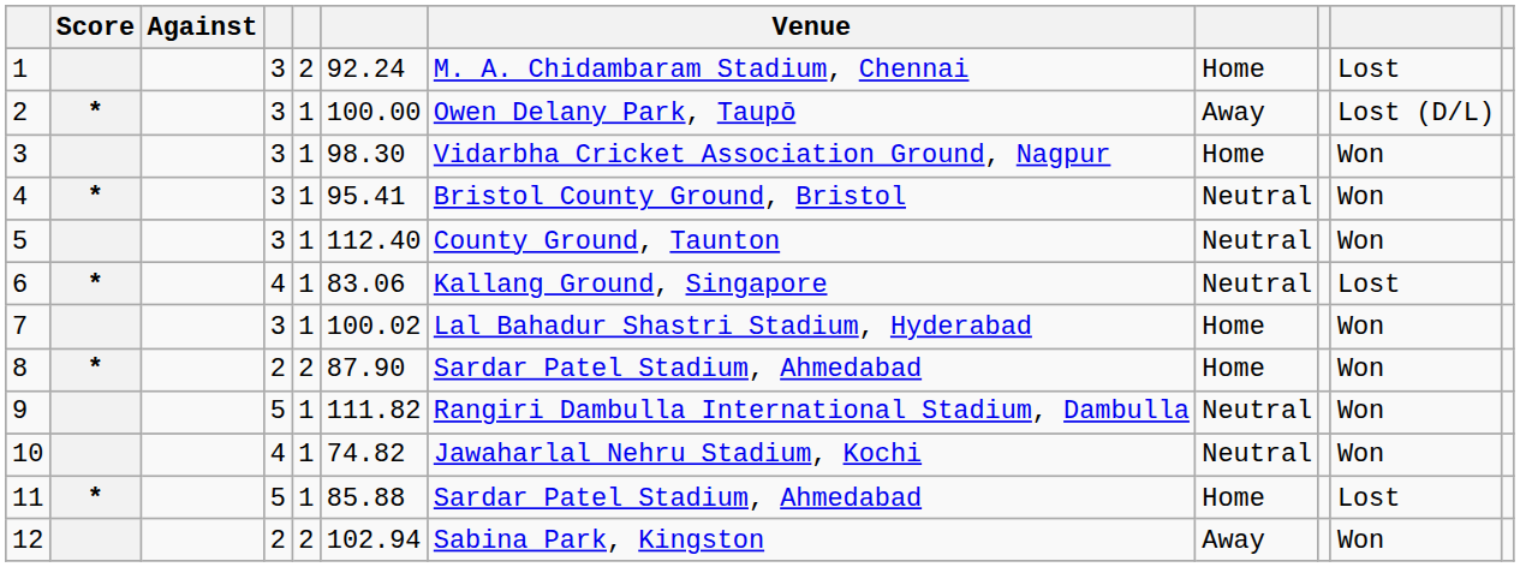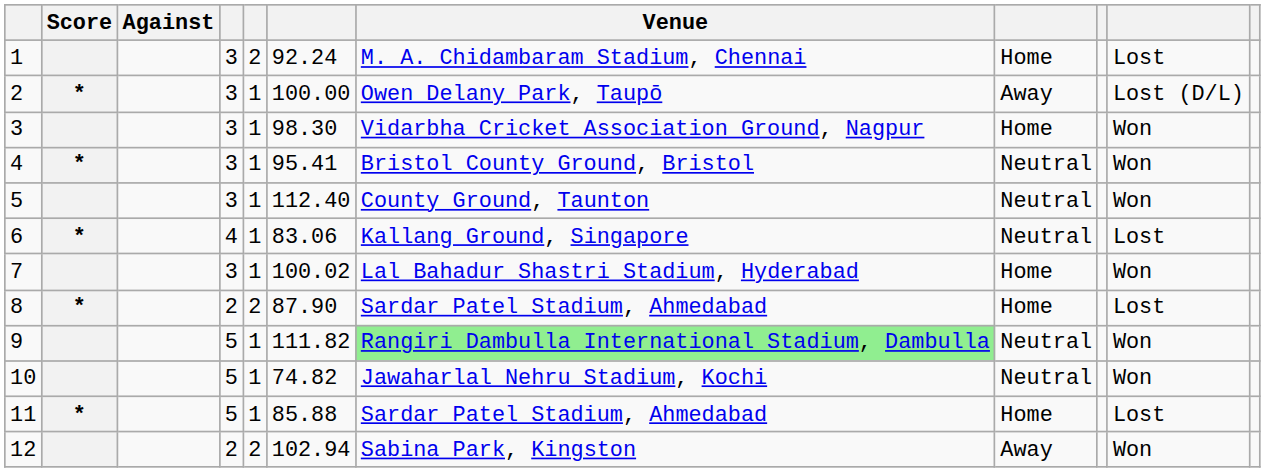 <table class="wikitable plainrowheaders sortable">
 <tr>
 <th></th>
 <th>Score</th>
 <th>Against</th>
 <th><a href='#'></a></th>
 <th><a href='#'></a></th>
 <th><a href='#'></a></th>
 <th>Venue</th>
 <th></th>
 <th></th>
 <th></th>
 <th class="unsortable" scope="col"></th>
 </tr>
 <tr>
 <td>1</td>
 <th scope="row"></th>
 <td></td>
 <td>3</td>
 <td>2</td>
 <td>92.24</td>
 <td><a href='#'>M. A. Chidambaram Stadium</a>, <a href='#'>Chennai</a></td>
 <td>Home</td>
 <td></td>
 <td>Lost</td>
 <td></td>
 </tr>
 <tr>
 <td>2</td>
 <th scope="row">* </th>
 <td></td>
 <td>3</td>
 <td>1</td>
 <td>100.00</td>
 <td><a href='#'>Owen Delany Park</a>, <a href='#'>Taupō</a></td>
 <td>Away</td>
 <td></td>
 <td>Lost (D/L)</td>
 <td></td>
 </tr>
 <tr>
 <td>3</td>
 <th scope="row"></th>
 <td></td>
 <td>3</td>
 <td>1</td>
 <td>98.30</td>
 <td><a href='#'>Vidarbha Cricket Association Ground</a>, <a href='#'>Nagpur</a></td>
 <td>Home</td>
 <td></td>
 <td>Won</td>
 <td></td>
 </tr>
 <tr>
 <td>4</td>
 <th scope="row">*</th>
 <td></td>
 <td>3</td>
 <td>1</td>
 <td>95.41</td>
 <td><a href='#'>Bristol County Ground</a>, <a href='#'>Bristol</a></td>
 <td>Neutral</td>
 <td></td>
 <td>Won</td>
 <td></td>
 </tr>
 <tr>
 <td>5</td>
 <th scope="row"></th>
 <td></td>
 <td>3</td>
 <td>1</td>
 <td>112.40</td>
 <td><a href='#'>County Ground</a>, <a href='#'>Taunton</a></td>
 <td>Neutral</td>
 <td></td>
 <td>Won</td>
 <td></td>
 </tr>
 <tr>
 <td>6</td>
 <th scope="row">*</th>
 <td></td>
 <td>4</td>
 <td>1</td>
 <td>83.06</td>
 <td><a href='#'>Kallang Ground</a>, <a href='#'>Singapore</a></td>
 <td>Neutral</td>
 <td></td>
 <td>Lost</td>
 <td></td>
 </tr>
 <tr>
 <td>7</td>
 <th scope="row"></th>
 <td></td>
 <td>3</td>
 <td>1</td>
 <td>100.02</td>
 <td><a href='#'>Lal Bahadur Shastri Stadium</a>, <a href='#'>Hyderabad</a></td>
 <td>Home</td>
 <td></td>
 <td>Won</td>
 <td></td>
 </tr>
 <tr>
 <td>8</td>
 <th scope="row">*</th>
 <td></td>
 <td>2</td>
 <td>2</td>
 <td>87.90</td>
 <td><a href='#'>Sardar Patel Stadium</a>, <a href='#'>Ahmedabad</a></td>
 <td>Home</td>
 <td></td>
-<td>Won</td>
+<td>Lost</td>
 <td></td>
 </tr>
 <tr>
 <td>9</td>
 <th scope="row"> </th>
 <td></td>
 <td>5</td>
 <td>1</td>
 <td>111.82</td>
-<td><a href='#'>Rangiri Dambulla International Stadium</a>, <a href='#'>Dambulla</a></td>
+<td style="background: lightgreen;"><a href='#'>Rangiri Dambulla International Stadium</a>, <a href='#'>Dambulla</a></td>
 <td>Neutral</td>
 <td></td>
 <td>Won</td>
 <td></td>
 </tr>
 <tr>
 <td>10</td>
 <th scope="row"></th>
 <td></td>
-<td>4</td>
+<td>5</td>
 <td>1</td>
 <td>74.82</td>
 <td><a href='#'>Jawaharlal Nehru Stadium</a>, <a href='#'>Kochi</a></td>
 <td>Neutral</td>
 <td></td>
 <td>Won</td>
 <td></td>
 </tr>
 <tr>
 <td>11</td>
 <th scope="row">* </th>
 <td></td>
 <td>5</td>
 <td>1</td>
 <td>85.88</td>
 <td><a href='#'>Sardar Patel Stadium</a>, <a href='#'>Ahmedabad</a></td>
 <td>Home</td>
 <td></td>
 <td>Lost</td>
 <td></td>
 </tr>
 <tr>
 <td>12</td>
 <th scope="row">  </th>
 <td></td>
 <td>2</td>
 <td>2</td>
 <td>102.94</td>
 <td><a href='#'>Sabina Park</a>, <a href='#'>Kingston</a></td>
 <td>Away</td>
 <td></td>
 <td>Won</td>
 <td></td>
 </tr>
 </table>
